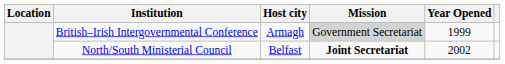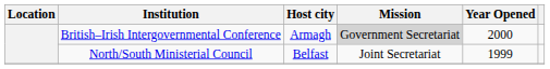 <table class="wikitable plainrowheaders" style="text-align:center;">
 <tr>
 <th scope="col">Location</th>
 <th scope="col">Institution</th>
 <th scope="col">Host city</th>
 <th scope="col">Mission</th>
 <th scope="col">Year Opened</th>
 <th scope="col"></th>
 </tr>
 <tr>
 <th scope="row" rowspan="2"></th>
 <td><a href='#'>British–Irish Intergovernmental Conference</a></td>
 <td><a href='#'>Armagh</a></td>
 <td style="background: lightgrey;">Government Secretariat</td>
-<td>1999</td>
+<td>2000</td>
 <td></td>
 </tr>
 <tr>
 <td><a href='#'>North/South Ministerial Council</a></td>
 <td><a href='#'>Belfast</a></td>
-<td><strong>Joint Secretariat</strong></td>
-<td>2002</td>
+<td>Joint Secretariat</td>
+<td>1999</td>
 <td></td>
 </tr>
 <tr>
 </tr>
 </table>
